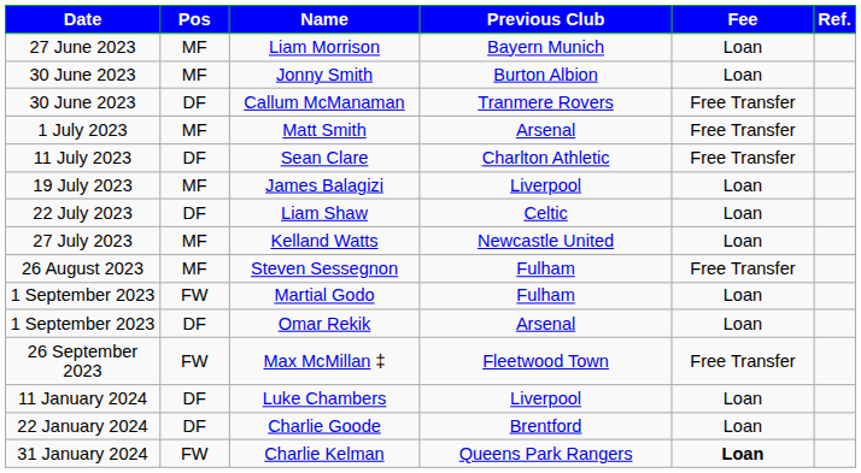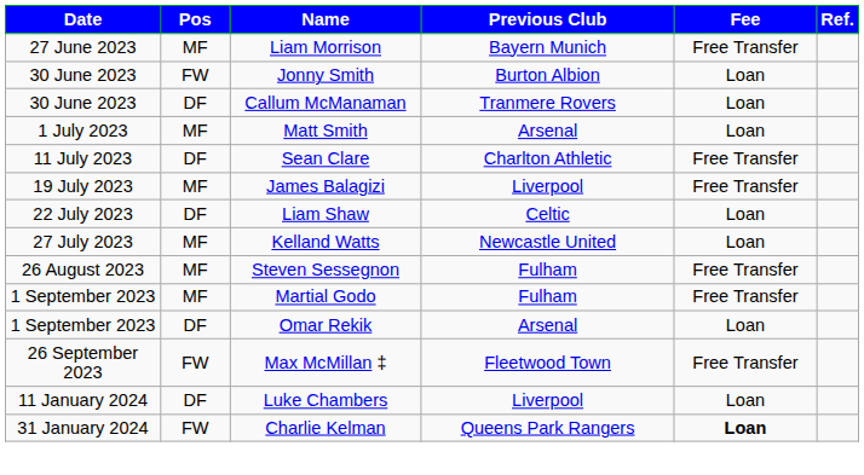 <table class="wikitable"  style="text-align:center; font-size:90%; ">
 <tr>
 <th style="background:#00f; color:#fff; border:1px solid #093; width:120px;">Date</th>
 <th style="background:#00f; color:#fff; border:1px solid #093; width:50px;">Pos</th>
 <th style="background:#00f; color:#fff; border:1px solid #093; width:150px;">Name</th>
 <th style="background:#00f; color:#fff; border:1px solid #093; width:200px;">Previous Club</th>
 <th style="background:#00f; color:#fff; border:1px solid #093; width:110px;">Fee</th>
 <th style="background:#00f; color:#fff; border:1px solid #093; width:25px;">Ref.</th>
 </tr>
 <tr>
 <td>27 June 2023</td>
 <td>MF</td>
 <td> <a href='#'>Liam Morrison</a></td>
 <td> <a href='#'>Bayern Munich</a></td>
-<td>Loan</td>
+<td>Free Transfer</td>
 <td></td>
 </tr>
 <tr>
 <td>30 June 2023</td>
-<td>MF</td>
+<td>FW</td>
 <td> <a href='#'>Jonny Smith</a></td>
 <td> <a href='#'>Burton Albion</a></td>
 <td>Loan</td>
 <td></td>
 </tr>
 <tr>
 <td>30 June 2023</td>
 <td>DF</td>
 <td> <a href='#'>Callum McManaman</a></td>
 <td> <a href='#'>Tranmere Rovers</a></td>
-<td>Free Transfer</td>
+<td>Loan</td>
 <td></td>
 </tr>
 <tr>
 <td>1 July 2023</td>
 <td>MF</td>
 <td> <a href='#'>Matt Smith</a></td>
 <td> <a href='#'>Arsenal</a></td>
-<td>Free Transfer</td>
+<td>Loan</td>
 <td></td>
 </tr>
 <tr>
 <td>11 July 2023</td>
 <td>DF</td>
 <td> <a href='#'>Sean Clare</a></td>
 <td> <a href='#'>Charlton Athletic</a></td>
 <td>Free Transfer</td>
 <td></td>
 </tr>
 <tr>
 <td>19 July 2023</td>
 <td>MF</td>
 <td> <a href='#'>James Balagizi</a></td>
 <td> <a href='#'>Liverpool</a></td>
-<td>Loan</td>
+<td>Free Transfer</td>
 <td></td>
 </tr>
 <tr>
 <td>22 July 2023</td>
 <td>DF</td>
 <td> <a href='#'>Liam Shaw</a></td>
 <td> <a href='#'>Celtic</a></td>
 <td>Loan</td>
 <td></td>
 </tr>
 <tr>
 <td>27 July 2023</td>
 <td>MF</td>
 <td> <a href='#'>Kelland Watts</a></td>
 <td> <a href='#'>Newcastle United</a></td>
 <td>Loan</td>
 <td></td>
 </tr>
 <tr>
 <td>26 August 2023</td>
 <td>MF</td>
 <td> <a href='#'>Steven Sessegnon</a></td>
 <td> <a href='#'>Fulham</a></td>
 <td>Free Transfer</td>
 <td></td>
 </tr>
 <tr>
 <td>1 September 2023</td>
-<td>FW</td>
+<td>MF</td>
 <td> <a href='#'>Martial Godo</a></td>
 <td> <a href='#'>Fulham</a></td>
-<td>Loan</td>
+<td>Free Transfer</td>
 <td></td>
 </tr>
 <tr>
 <td>1 September 2023</td>
 <td>DF</td>
 <td> <a href='#'>Omar Rekik</a></td>
 <td> <a href='#'>Arsenal</a></td>
 <td>Loan</td>
 <td></td>
 </tr>
 <tr>
 <td>26 September 2023</td>
 <td>FW</td>
 <td> <a href='#'>Max McMillan</a> ‡</td>
 <td> <a href='#'>Fleetwood Town</a></td>
 <td>Free Transfer</td>
 <td></td>
 </tr>
 <tr>
 <td>11 January 2024</td>
 <td>DF</td>
 <td> <a href='#'>Luke Chambers</a></td>
 <td> <a href='#'>Liverpool</a></td>
 <td>Loan</td>
 <td></td>
 </tr>
 <tr>
-<td>22 January 2024</td>
-<td>DF</td>
-<td> <a href='#'>Charlie Goode</a></td>
-<td> <a href='#'>Brentford</a></td>
-<td>Loan</td>
-<td></td>
-</tr>
-<tr>
 <td>31 January 2024</td>
 <td>FW</td>
 <td> <a href='#'>Charlie Kelman</a></td>
 <td> <a href='#'>Queens Park Rangers</a></td>
 <td><strong>Loan</strong></td>
 <td></td>
 </tr>
 </table>
